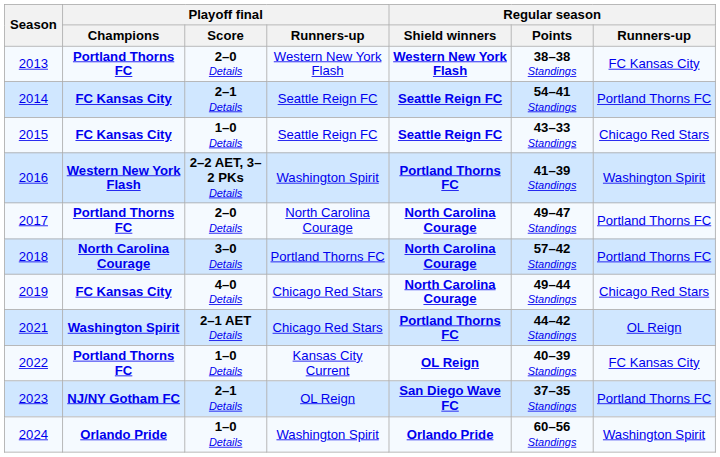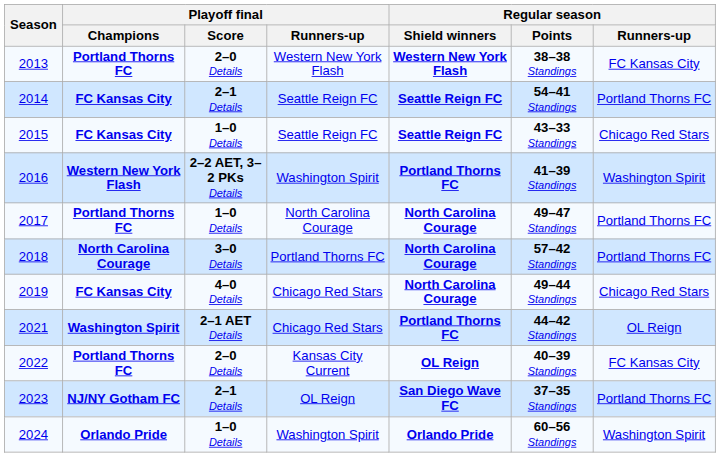 <table class="wikitable" style="text-align: center">
 <tr>
 <th rowspan=2 width=5%>Season</th>
 <th colspan=3>Playoff final</th>
 <th colspan=3>Regular season</th>
 </tr>
 <tr>
 <th width=15%>Champions</th>
 <th width=10%>Score</th>
 <th width=15%>Runners-up</th>
 <th width=15%>Shield winners</th>
 <th width=10%>Points</th>
 <th width=15%>Runners-up</th>
 </tr>
 <tr style="background:#f5faff">
 <td><a href='#'>2013</a></td>
 <td><strong><a href='#'>Portland Thorns FC</a></strong></td>
 <td><strong>2–0</strong><br><small><em><a href='#'>Details</a></em></small></td>
 <td><a href='#'>Western New York Flash</a></td>
 <td><strong><a href='#'>Western New York Flash</a></strong></td>
 <td><strong>38–38</strong><br><small><em><a href='#'>Standings</a></em></small></td>
 <td><a href='#'>FC Kansas City</a></td>
 </tr>
 <tr style="background:#d0e7ff">
 <td><a href='#'>2014</a></td>
 <td><strong><a href='#'>FC Kansas City</a></strong></td>
 <td><strong>2–1</strong><br><small><em><a href='#'>Details</a></em></small></td>
 <td><a href='#'>Seattle Reign FC</a></td>
 <td><strong><a href='#'>Seattle Reign FC</a></strong></td>
 <td><strong>54–41</strong><br><small><em><a href='#'>Standings</a></em></small></td>
 <td><a href='#'>Portland Thorns FC</a></td>
 </tr>
 <tr style="background:#f5faff">
 <td><a href='#'>2015</a></td>
 <td><strong><a href='#'>FC Kansas City</a></strong></td>
 <td><strong>1–0</strong><br><small><em><a href='#'>Details</a></em></small></td>
 <td><a href='#'>Seattle Reign FC</a></td>
 <td><strong><a href='#'>Seattle Reign FC</a></strong></td>
 <td><strong>43–33</strong><br><small><em><a href='#'>Standings</a></em></small></td>
 <td><a href='#'>Chicago Red Stars</a></td>
 </tr>
 <tr style="background:#d0e7ff">
 <td><a href='#'>2016</a></td>
 <td><strong><a href='#'>Western New York Flash</a></strong></td>
 <td><strong>2–2 AET, 3–2 PKs</strong><br><small><em><a href='#'>Details</a></em></small></td>
 <td><a href='#'>Washington Spirit</a></td>
 <td><strong><a href='#'>Portland Thorns FC</a></strong></td>
 <td><strong>41–39</strong><br><small><em><a href='#'>Standings</a></em></small></td>
 <td><a href='#'>Washington Spirit</a></td>
 </tr>
 <tr style="background:#f5faff">
 <td><a href='#'>2017</a></td>
 <td><strong><a href='#'>Portland Thorns FC</a></strong></td>
-<td><strong>2–0</strong> <br><small><em><a href='#'>Details</a></em></small></td>
+<td><strong>1–0</strong><br><small><em><a href='#'>Details</a></em></small></td>
 <td><a href='#'>North Carolina Courage</a></td>
 <td><strong><a href='#'>North Carolina Courage</a></strong></td>
 <td><strong>49–47</strong><br><small><em><a href='#'>Standings</a></em></small></td>
 <td><a href='#'>Portland Thorns FC</a></td>
 </tr>
 <tr style="background:#d0e7ff">
 <td><a href='#'>2018</a></td>
 <td><strong><a href='#'>North Carolina Courage</a></strong></td>
 <td><strong>3–0</strong><br><small><em><a href='#'>Details</a></em></small></td>
 <td><a href='#'>Portland Thorns FC</a></td>
 <td><strong><a href='#'>North Carolina Courage</a></strong></td>
 <td><strong>57–42</strong><br><small><em><a href='#'>Standings</a></em></small></td>
 <td><a href='#'>Portland Thorns FC</a></td>
 </tr>
 <tr style="background:#f5faff">
 <td><a href='#'>2019</a></td>
 <td><strong><a href='#'>FC Kansas City</a></strong></td>
 <td><strong>4–0</strong><br><small><em><a href='#'>Details</a></em></small></td>
 <td><a href='#'>Chicago Red Stars</a></td>
 <td><strong><a href='#'>North Carolina Courage</a></strong></td>
 <td><strong>49–44</strong><br><small><em><a href='#'>Standings</a></em></small></td>
 <td><a href='#'>Chicago Red Stars</a></td>
 </tr>
 <tr style="background:#d0e7ff">
 <td><a href='#'>2021</a></td>
 <td><strong><a href='#'>Washington Spirit</a></strong></td>
 <td><strong>2–1 AET</strong> <br><small><em><a href='#'>Details</a></em></small></td>
 <td><a href='#'>Chicago Red Stars</a></td>
 <td><strong><a href='#'>Portland Thorns FC</a></strong></td>
 <td><strong>44–42</strong><br><small><em><a href='#'>Standings</a></em></small></td>
 <td><a href='#'>OL Reign</a></td>
 </tr>
 <tr style="background:#f5faff">
 <td><a href='#'>2022</a></td>
 <td><strong><a href='#'>Portland Thorns FC</a></strong></td>
-<td><strong>1–0</strong><br><small><em><a href='#'>Details</a></em></small></td>
+<td><strong>2–0</strong> <br><small><em><a href='#'>Details</a></em></small></td>
 <td><a href='#'>Kansas City Current</a></td>
 <td><strong><a href='#'>OL Reign</a></strong></td>
 <td><strong>40–39</strong><br><small><em><a href='#'>Standings</a></em></small></td>
 <td><a href='#'>FC Kansas City</a></td>
 </tr>
 <tr style="background:#d0e7ff">
 <td><a href='#'>2023</a></td>
 <td><strong><a href='#'>NJ/NY Gotham FC</a></strong></td>
 <td><strong>2–1</strong><br><small><em><a href='#'>Details</a></em></small></td>
 <td><a href='#'>OL Reign</a></td>
 <td><strong><a href='#'>San Diego Wave FC</a></strong></td>
 <td><strong>37–35</strong><br><small><em><a href='#'>Standings</a></em></small></td>
 <td><a href='#'>Portland Thorns FC</a></td>
 </tr>
 <tr style="background:#f5faff">
 <td><a href='#'>2024</a></td>
 <td><strong><a href='#'>Orlando Pride</a></strong></td>
 <td><strong>1–0</strong><br><small><em><a href='#'>Details</a></em></small></td>
 <td><a href='#'>Washington Spirit</a></td>
 <td><strong><a href='#'>Orlando Pride</a></strong></td>
 <td><strong>60–56</strong><br><small><em><a href='#'>Standings</a></em></small></td>
 <td><a href='#'>Washington Spirit</a></td>
 </tr>
 </table>
